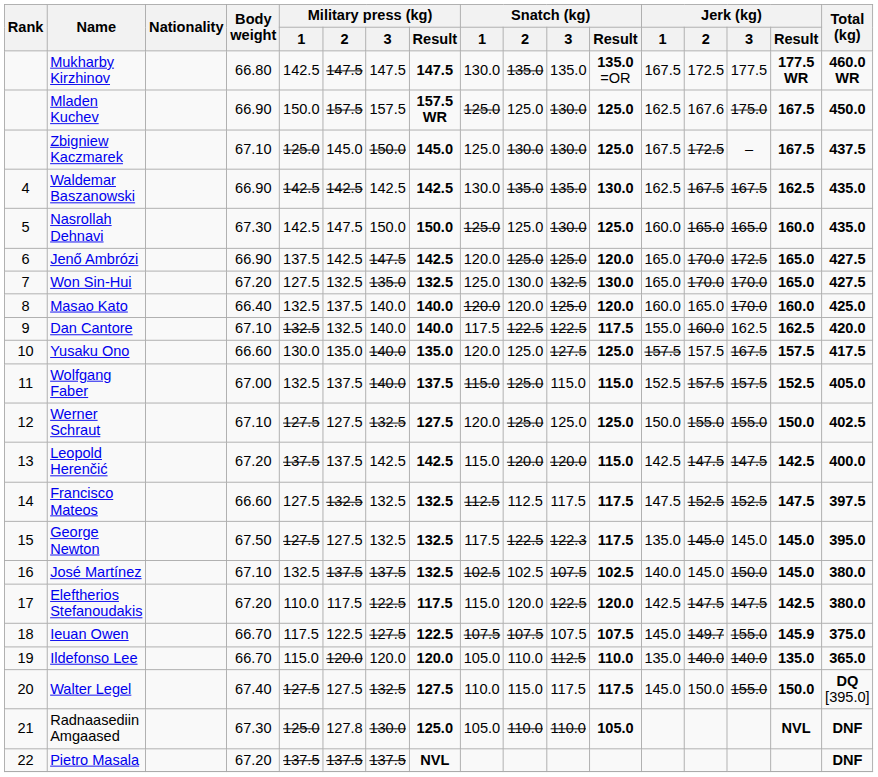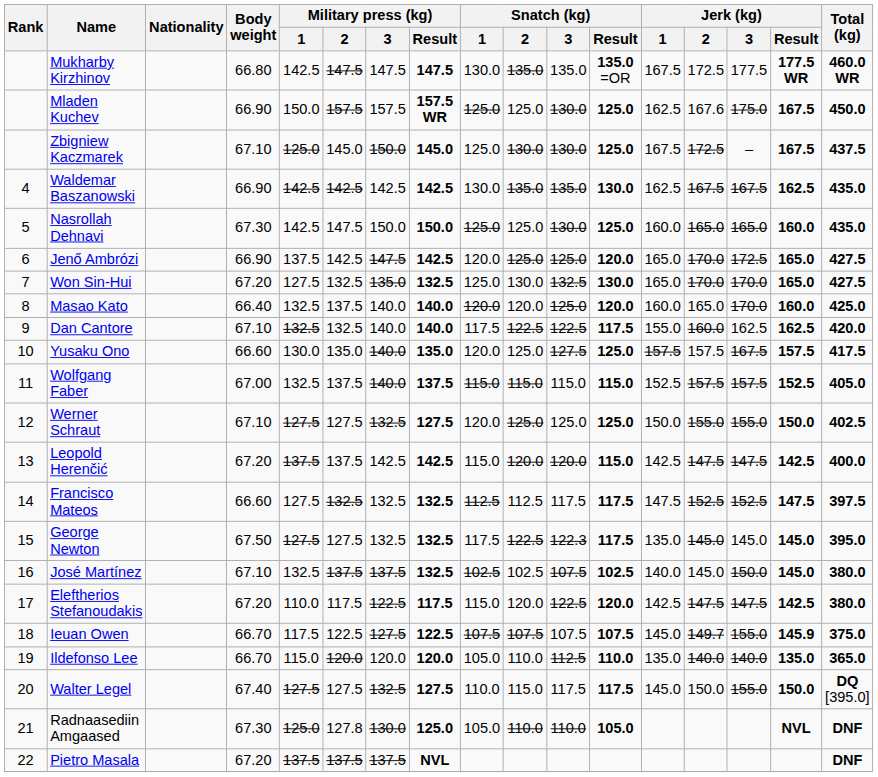 <table class="wikitable sortable" style="text-align:center">
 <tr>
 <th rowspan=2>Rank</th>
 <th rowspan=2>Name</th>
 <th rowspan=2>Nationality</th>
 <th rowspan=2>Body weight</th>
 <th colspan=4>Military press (kg)</th>
 <th colspan=4>Snatch (kg)</th>
 <th colspan=4>Jerk (kg)</th>
 <th rowspan=2>Total (kg)</th>
 </tr>
 <tr>
 <th>1</th>
 <th>2</th>
 <th>3</th>
 <th>Result</th>
 <th>1</th>
 <th>2</th>
 <th>3</th>
 <th>Result</th>
 <th>1</th>
 <th>2</th>
 <th>3</th>
 <th>Result</th>
 </tr>
 <tr>
 <td></td>
 <td align=left><a href='#'>Mukharby Kirzhinov</a></td>
 <td align=left></td>
 <td>66.80</td>
 <td>142.5</td>
 <td><s>147.5 </s></td>
 <td>147.5</td>
 <td><strong>147.5</strong></td>
 <td>130.0</td>
 <td><s>135.0 </s></td>
 <td>135.0</td>
 <td><strong>135.0</strong> =OR</td>
 <td>167.5</td>
 <td>172.5</td>
 <td>177.5</td>
 <td><strong>177.5 WR </strong></td>
 <td><strong>460.0 WR</strong></td>
 </tr>
 <tr>
 <td></td>
 <td align=left><a href='#'>Mladen Kuchev</a></td>
 <td align=left></td>
 <td>66.90</td>
 <td>150.0</td>
 <td><s>157.5 </s></td>
 <td>157.5</td>
 <td><strong>157.5 WR </strong></td>
 <td><s>125.0 </s></td>
 <td>125.0</td>
 <td><s>130.0 </s></td>
 <td><strong>125.0</strong></td>
 <td>162.5</td>
 <td>167.6</td>
 <td><s>175.0 </s></td>
 <td><strong>167.5</strong></td>
 <td><strong>450.0</strong></td>
 </tr>
 <tr>
 <td></td>
 <td align=left><a href='#'>Zbigniew Kaczmarek</a></td>
 <td align=left></td>
 <td>67.10</td>
 <td><s>125.0 </s></td>
 <td>145.0</td>
 <td><s>150.0 </s></td>
 <td><strong>145.0</strong></td>
 <td>125.0</td>
 <td><s>130.0 </s></td>
 <td><s>130.0 </s></td>
 <td><strong>125.0</strong></td>
 <td>167.5</td>
 <td><s>172.5 </s></td>
 <td>–</td>
 <td><strong>167.5</strong></td>
 <td><strong>437.5</strong></td>
 </tr>
 <tr>
 <td>4</td>
 <td align=left><a href='#'>Waldemar Baszanowski</a></td>
 <td align=left></td>
 <td>66.90</td>
 <td><s>142.5 </s></td>
 <td><s>142.5 </s></td>
 <td>142.5</td>
 <td><strong>142.5</strong></td>
 <td>130.0</td>
 <td><s>135.0 </s></td>
 <td><s>135.0 </s></td>
 <td><strong>130.0</strong></td>
 <td>162.5</td>
 <td><s>167.5 </s></td>
 <td><s>167.5 </s></td>
 <td><strong>162.5</strong></td>
 <td><strong>435.0</strong></td>
 </tr>
 <tr>
 <td>5</td>
 <td align=left><a href='#'>Nasrollah Dehnavi</a></td>
 <td align=left></td>
 <td>67.30</td>
 <td>142.5</td>
 <td>147.5</td>
 <td>150.0</td>
 <td><strong>150.0</strong></td>
 <td><s>125.0 </s></td>
 <td>125.0</td>
 <td><s>130.0 </s></td>
 <td><strong>125.0</strong></td>
 <td>160.0</td>
 <td><s>165.0 </s></td>
 <td><s>165.0 </s></td>
 <td><strong>160.0</strong></td>
 <td><strong>435.0</strong></td>
 </tr>
 <tr>
 <td>6</td>
 <td align=left><a href='#'>Jenő Ambrózi</a></td>
 <td align=left></td>
 <td>66.90</td>
 <td>137.5</td>
 <td>142.5</td>
 <td><s>147.5 </s></td>
 <td><strong>142.5</strong></td>
 <td>120.0</td>
 <td><s>125.0 </s></td>
 <td><s>125.0 </s></td>
 <td><strong>120.0</strong></td>
 <td>165.0</td>
 <td><s>170.0 </s></td>
 <td><s>172.5 </s></td>
 <td><strong>165.0</strong></td>
 <td><strong>427.5</strong></td>
 </tr>
 <tr>
 <td>7</td>
 <td align=left><a href='#'>Won Sin-Hui</a></td>
 <td align=left></td>
 <td>67.20</td>
 <td>127.5</td>
 <td>132.5</td>
 <td><s>135.0 </s></td>
 <td><strong>132.5</strong></td>
 <td>125.0</td>
 <td>130.0</td>
 <td><s>132.5 </s></td>
 <td><strong>130.0</strong></td>
 <td>165.0</td>
 <td><s>170.0 </s></td>
 <td><s>170.0 </s></td>
 <td><strong>165.0</strong></td>
 <td><strong>427.5</strong></td>
 </tr>
 <tr>
 <td>8</td>
 <td align=left><a href='#'>Masao Kato</a></td>
 <td align=left></td>
 <td>66.40</td>
 <td>132.5</td>
 <td>137.5</td>
 <td>140.0</td>
 <td><strong>140.0</strong></td>
 <td><s>120.0 </s></td>
 <td>120.0</td>
 <td><s>125.0 </s></td>
 <td><strong>120.0</strong></td>
 <td>160.0</td>
 <td>165.0</td>
 <td><s>170.0 </s></td>
 <td><strong>160.0</strong></td>
 <td><strong>425.0</strong></td>
 </tr>
 <tr>
 <td>9</td>
 <td align=left><a href='#'>Dan Cantore</a></td>
 <td align=left></td>
 <td>67.10</td>
 <td><s>132.5 </s></td>
 <td>132.5</td>
 <td>140.0</td>
 <td><strong>140.0</strong></td>
 <td>117.5</td>
 <td><s>122.5 </s></td>
 <td><s>122.5 </s></td>
 <td><strong>117.5</strong></td>
 <td>155.0</td>
 <td><s>160.0 </s></td>
 <td>162.5</td>
 <td><strong>162.5</strong></td>
 <td><strong>420.0</strong></td>
 </tr>
 <tr>
 <td>10</td>
 <td align=left><a href='#'>Yusaku Ono</a></td>
 <td align=left></td>
 <td>66.60</td>
 <td>130.0</td>
 <td>135.0</td>
 <td><s>140.0 </s></td>
 <td><strong>135.0</strong></td>
 <td>120.0</td>
 <td>125.0</td>
 <td><s>127.5 </s></td>
 <td><strong>125.0</strong></td>
 <td><s>157.5 </s></td>
 <td>157.5</td>
 <td><s>167.5 </s></td>
 <td><strong>157.5</strong></td>
 <td><strong>417.5</strong></td>
 </tr>
 <tr>
 <td>11</td>
 <td align=left><a href='#'>Wolfgang Faber</a></td>
 <td align=left></td>
 <td>67.00</td>
 <td>132.5</td>
 <td>137.5</td>
 <td><s>140.0 </s></td>
 <td><strong>137.5</strong></td>
 <td><s>115.0 </s></td>
-<td><s>125.0 </s></td>
+<td><s>115.0 </s></td>
 <td>115.0</td>
 <td><strong>115.0</strong></td>
 <td>152.5</td>
 <td><s>157.5 </s></td>
 <td><s>157.5 </s></td>
 <td><strong>152.5</strong></td>
 <td><strong>405.0</strong></td>
 </tr>
 <tr>
 <td>12</td>
 <td align=left><a href='#'>Werner Schraut</a></td>
 <td align=left></td>
 <td>67.10</td>
 <td><s>127.5 </s></td>
 <td>127.5</td>
 <td><s>132.5 </s></td>
 <td><strong>127.5</strong></td>
 <td>120.0</td>
 <td><s>125.0 </s></td>
 <td>125.0</td>
 <td><strong>125.0</strong></td>
 <td>150.0</td>
 <td><s>155.0 </s></td>
 <td><s>155.0 </s></td>
 <td><strong>150.0</strong></td>
 <td><strong>402.5</strong></td>
 </tr>
 <tr>
 <td>13</td>
 <td align=left><a href='#'>Leopold Herenčić</a></td>
 <td align=left></td>
 <td>67.20</td>
 <td><s>137.5 </s></td>
 <td>137.5</td>
 <td>142.5</td>
 <td><strong>142.5</strong></td>
 <td>115.0</td>
 <td><s>120.0 </s></td>
 <td><s>120.0 </s></td>
 <td><strong>115.0</strong></td>
 <td>142.5</td>
 <td><s>147.5 </s></td>
 <td><s>147.5 </s></td>
 <td><strong>142.5</strong></td>
 <td><strong>400.0</strong></td>
 </tr>
 <tr>
 <td>14</td>
 <td align=left><a href='#'>Francisco Mateos</a></td>
 <td align=left></td>
 <td>66.60</td>
 <td>127.5</td>
 <td><s>132.5 </s></td>
 <td>132.5</td>
 <td><strong>132.5</strong></td>
 <td><s>112.5 </s></td>
 <td>112.5</td>
 <td>117.5</td>
 <td><strong>117.5</strong></td>
 <td>147.5</td>
 <td><s>152.5 </s></td>
 <td><s>152.5 </s></td>
 <td><strong>147.5</strong></td>
 <td><strong>397.5</strong></td>
 </tr>
 <tr>
 <td>15</td>
 <td align=left><a href='#'>George Newton</a></td>
 <td align=left></td>
 <td>67.50</td>
 <td><s>127.5 </s></td>
 <td>127.5</td>
 <td>132.5</td>
 <td><strong>132.5</strong></td>
 <td>117.5</td>
 <td><s>122.5 </s></td>
 <td><s>122.3 </s></td>
 <td><strong>117.5</strong></td>
 <td>135.0</td>
 <td><s>145.0 </s></td>
 <td>145.0</td>
 <td><strong>145.0</strong></td>
 <td><strong>395.0</strong></td>
 </tr>
 <tr>
 <td>16</td>
 <td align=left><a href='#'>José Martínez</a></td>
 <td align=left></td>
 <td>67.10</td>
 <td>132.5</td>
 <td><s>137.5 </s></td>
 <td><s>137.5 </s></td>
 <td><strong>132.5</strong></td>
 <td><s>102.5 </s></td>
 <td>102.5</td>
 <td><s>107.5 </s></td>
 <td><strong>102.5</strong></td>
 <td>140.0</td>
 <td>145.0</td>
 <td><s>150.0 </s></td>
 <td><strong> 145.0</strong></td>
 <td><strong>380.0</strong></td>
 </tr>
 <tr>
 <td>17</td>
 <td align=left><a href='#'>Eleftherios Stefanoudakis</a></td>
 <td align=left></td>
 <td>67.20</td>
 <td>110.0</td>
 <td>117.5</td>
 <td><s>122.5 </s></td>
 <td><strong>117.5</strong></td>
 <td>115.0</td>
 <td>120.0</td>
 <td><s>122.5 </s></td>
 <td><strong>120.0</strong></td>
 <td>142.5</td>
 <td><s>147.5 </s></td>
 <td><s>147.5 </s></td>
 <td><strong>142.5</strong></td>
 <td><strong>380.0</strong></td>
 </tr>
 <tr>
 <td>18</td>
 <td align=left><a href='#'>Ieuan Owen</a></td>
 <td align=left></td>
 <td>66.70</td>
 <td>117.5</td>
 <td>122.5</td>
 <td><s>127.5 </s></td>
 <td><strong>122.5</strong></td>
 <td><s>107.5 </s></td>
 <td><s>107.5 </s></td>
 <td>107.5</td>
 <td><strong>107.5</strong></td>
 <td>145.0</td>
 <td><s>149.7 </s></td>
 <td><s>155.0 </s></td>
 <td><strong>145.9</strong></td>
 <td><strong>375.0</strong></td>
 </tr>
 <tr>
 <td>19</td>
 <td align=left><a href='#'>Ildefonso Lee</a></td>
 <td align=left></td>
 <td>66.70</td>
 <td>115.0</td>
 <td><s>120.0 </s></td>
 <td>120.0</td>
 <td><strong>120.0</strong></td>
 <td>105.0</td>
 <td>110.0</td>
 <td><s>112.5 </s></td>
 <td><strong>110.0</strong></td>
 <td>135.0</td>
 <td><s>140.0 </s></td>
 <td><s>140.0 </s></td>
 <td><strong>135.0</strong></td>
 <td><strong>365.0</strong></td>
 </tr>
 <tr>
 <td>20</td>
 <td align=left><a href='#'>Walter Legel</a></td>
 <td align=left></td>
 <td>67.40</td>
 <td><s>127.5 </s></td>
 <td>127.5</td>
 <td><s>132.5 </s></td>
 <td><strong>127.5</strong></td>
 <td>110.0</td>
 <td>115.0</td>
 <td>117.5</td>
 <td><strong>117.5</strong></td>
 <td>145.0</td>
 <td>150.0</td>
 <td><s>155.0 </s></td>
 <td><strong>150.0</strong></td>
 <td><strong>DQ</strong><br>[395.0]</td>
 </tr>
 <tr>
 <td>21</td>
 <td align=left>Radnaasediin Amgaased</td>
 <td align=left></td>
 <td>67.30</td>
 <td><s>125.0 </s></td>
 <td>127.8</td>
 <td><s>130.0 </s></td>
 <td><strong>125.0</strong></td>
 <td>105.0</td>
 <td><s>110.0 </s></td>
 <td><s>110.0 </s></td>
 <td><strong>105.0</strong></td>
 <td></td>
 <td></td>
 <td></td>
 <td><strong>NVL </strong></td>
 <td><strong>DNF</strong></td>
 </tr>
 <tr>
 <td>22</td>
 <td align=left><a href='#'>Pietro Masala</a></td>
 <td align=left></td>
 <td>67.20</td>
 <td><s>137.5 </s></td>
 <td><s>137.5 </s></td>
 <td><s>137.5 </s></td>
 <td><strong>NVL </strong></td>
 <td></td>
 <td></td>
 <td></td>
 <td><strong> </strong></td>
 <td></td>
 <td></td>
 <td></td>
 <td><strong> </strong></td>
 <td><strong>DNF</strong></td>
 </tr>
 <tr>
 </tr>
 </table>
